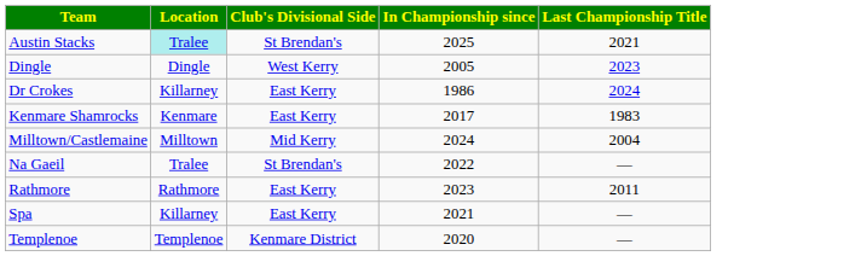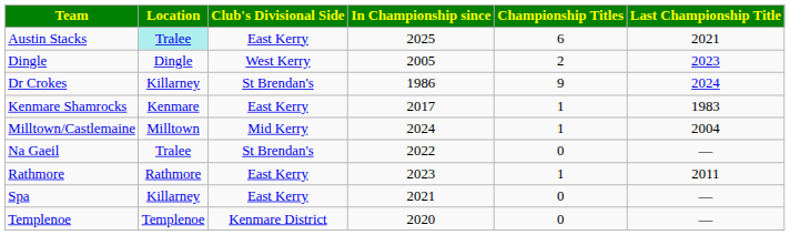 <table class="wikitable sortable" style="text-align:center;">
 <tr>
 <th style="background:green;color:yellow">Team</th>
 <th style="background:green;color:yellow">Location</th>
 <th style="background:green;color:yellow">Club's Divisional Side</th>
 <th style="background:green;color:yellow">In Championship since</th>
+<th style="background:green;color:yellow">Championship Titles</th>
 <th style="background:green;color:yellow">Last Championship Title</th>
 </tr>
 <tr>
 <td style="text-align:left"> <a href='#'>Austin Stacks</a></td>
 <td style="background: paleturquoise;"><a href='#'>Tralee</a></td>
-<td><a href='#'>St Brendan's</a></td>
+<td><a href='#'>East Kerry</a></td>
 <td>2025</td>
+<td>6</td>
 <td>2021</td>
 </tr>
 <tr>
 <td style="text-align:left"> <a href='#'>Dingle</a></td>
 <td><a href='#'>Dingle</a></td>
 <td><a href='#'>West Kerry</a></td>
 <td>2005</td>
+<td>2</td>
 <td><a href='#'>2023</a></td>
 </tr>
 <tr>
 <td style="text-align:left"> <a href='#'>Dr Crokes</a></td>
 <td><a href='#'>Killarney</a></td>
-<td><a href='#'>East Kerry</a></td>
+<td><a href='#'>St Brendan's</a></td>
 <td>1986</td>
+<td>9</td>
 <td><a href='#'>2024</a></td>
 </tr>
 <tr>
 <td style="text-align:left"> <a href='#'>Kenmare Shamrocks</a></td>
 <td><a href='#'>Kenmare</a></td>
 <td><a href='#'>East Kerry</a></td>
 <td>2017</td>
+<td>1</td>
 <td>1983</td>
 </tr>
 <tr>
 <td style="text-align:left"> <a href='#'>Milltown/Castlemaine</a></td>
 <td><a href='#'>Milltown</a></td>
 <td><a href='#'>Mid Kerry</a></td>
 <td>2024</td>
+<td>1</td>
 <td>2004</td>
 </tr>
 <tr>
 <td style="text-align:left"> <a href='#'>Na Gaeil</a></td>
 <td><a href='#'>Tralee</a></td>
 <td><a href='#'>St Brendan's</a></td>
 <td>2022</td>
+<td>0</td>
 <td>—</td>
 </tr>
 <tr>
 <td style="text-align:left"> <a href='#'>Rathmore</a></td>
 <td><a href='#'>Rathmore</a></td>
 <td><a href='#'>East Kerry</a></td>
 <td>2023</td>
+<td>1</td>
 <td>2011</td>
 </tr>
 <tr>
 <td style="text-align:left"> <a href='#'>Spa</a></td>
 <td><a href='#'>Killarney</a></td>
 <td><a href='#'>East Kerry</a></td>
 <td>2021</td>
+<td>0</td>
 <td>—</td>
 </tr>
 <tr>
 <td style="text-align:left"> <a href='#'>Templenoe</a></td>
 <td><a href='#'>Templenoe</a></td>
 <td><a href='#'>Kenmare District</a></td>
 <td>2020</td>
+<td>0</td>
 <td>—</td>
 </tr>
 </table>
